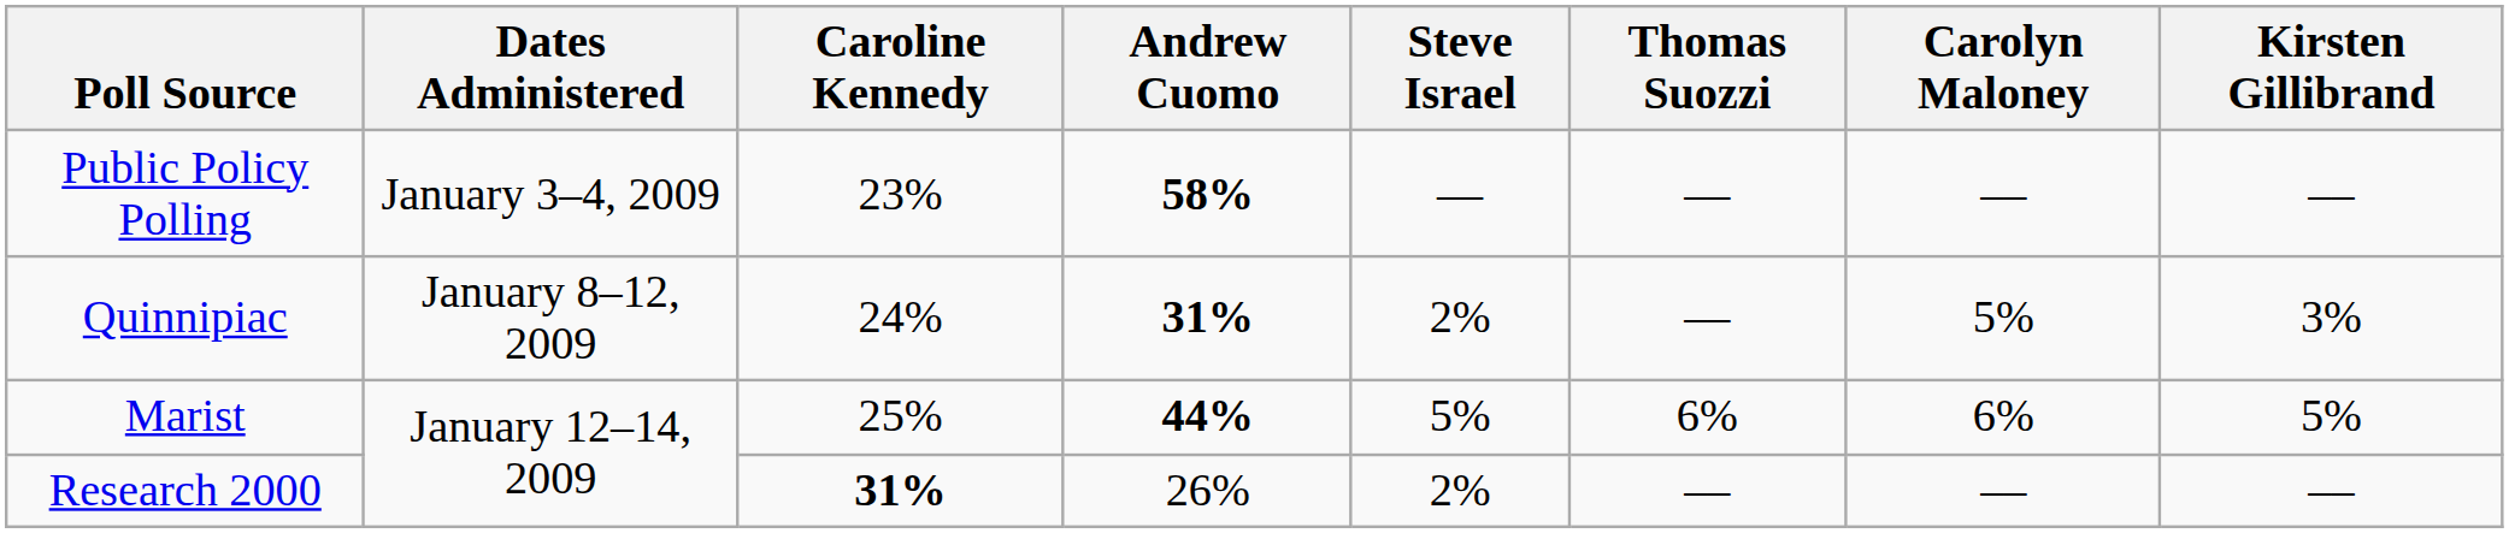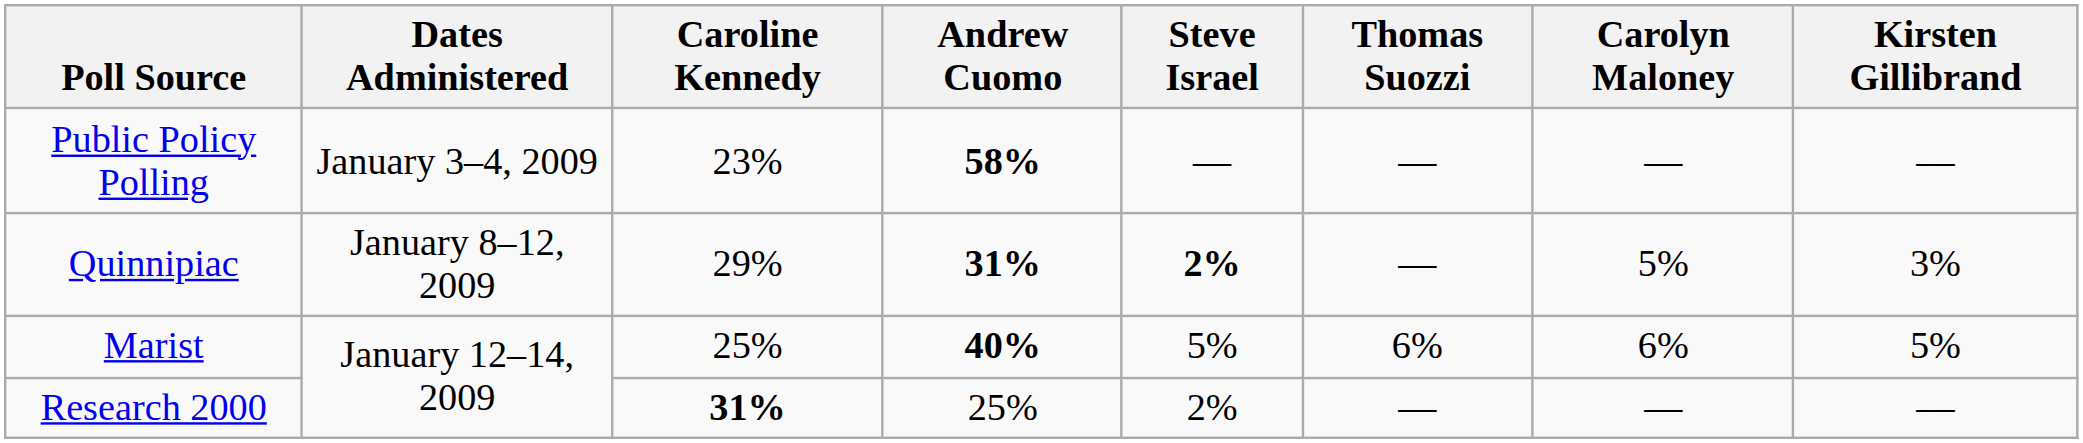 <table class="wikitable" style="text-align:center">
 <tr valign=bottom>
 <th>Poll Source</th>
 <th>Dates Administered</th>
 <th>Caroline Kennedy</th>
 <th>Andrew Cuomo</th>
 <th>Steve Israel</th>
 <th>Thomas Suozzi</th>
 <th>Carolyn Maloney</th>
 <th>Kirsten Gillibrand</th>
 </tr>
 <tr>
 <td><a href='#'>Public Policy Polling</a></td>
 <td>January 3–4, 2009</td>
 <td>23%</td>
 <td><strong>58%</strong></td>
 <td>––</td>
 <td>––</td>
 <td>––</td>
 <td>––</td>
 </tr>
 <tr>
 <td><a href='#'>Quinnipiac</a></td>
 <td>January 8–12, 2009</td>
-<td>24%</td>
+<td>29%</td>
 <td><strong>31%</strong></td>
-<td>2%</td>
+<td><strong>2%</strong></td>
 <td>––</td>
 <td>5%</td>
 <td>3%</td>
 </tr>
 <tr>
 <td><a href='#'>Marist</a></td>
 <td rowspan=2 style="text-align:center">January 12–14, 2009</td>
 <td>25%</td>
-<td><strong>44%</strong></td>
+<td><strong>40%</strong></td>
 <td>5%</td>
 <td>6%</td>
 <td>6%</td>
 <td>5%</td>
 </tr>
 <tr>
 <td><a href='#'>Research 2000</a></td>
 <td><strong>31%</strong></td>
-<td>26%</td>
+<td>25%</td>
 <td>2%</td>
 <td>––</td>
 <td>––</td>
 <td>––</td>
 </tr>
 </table>
